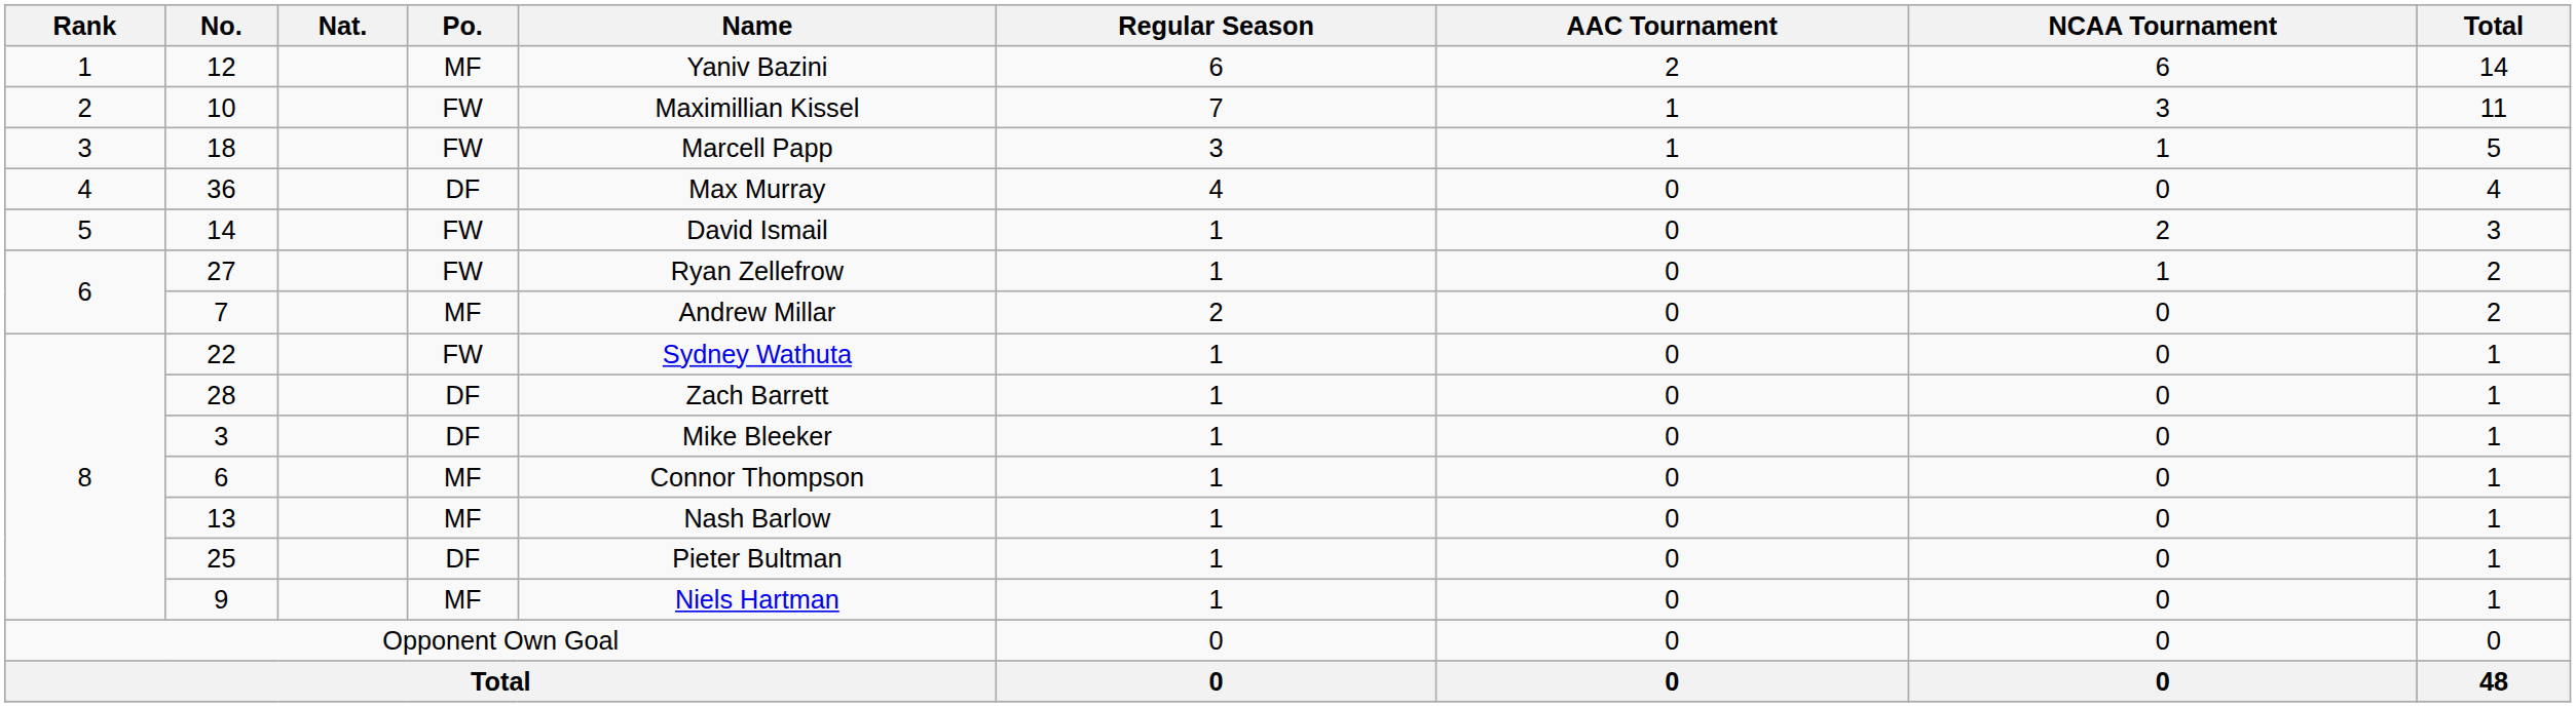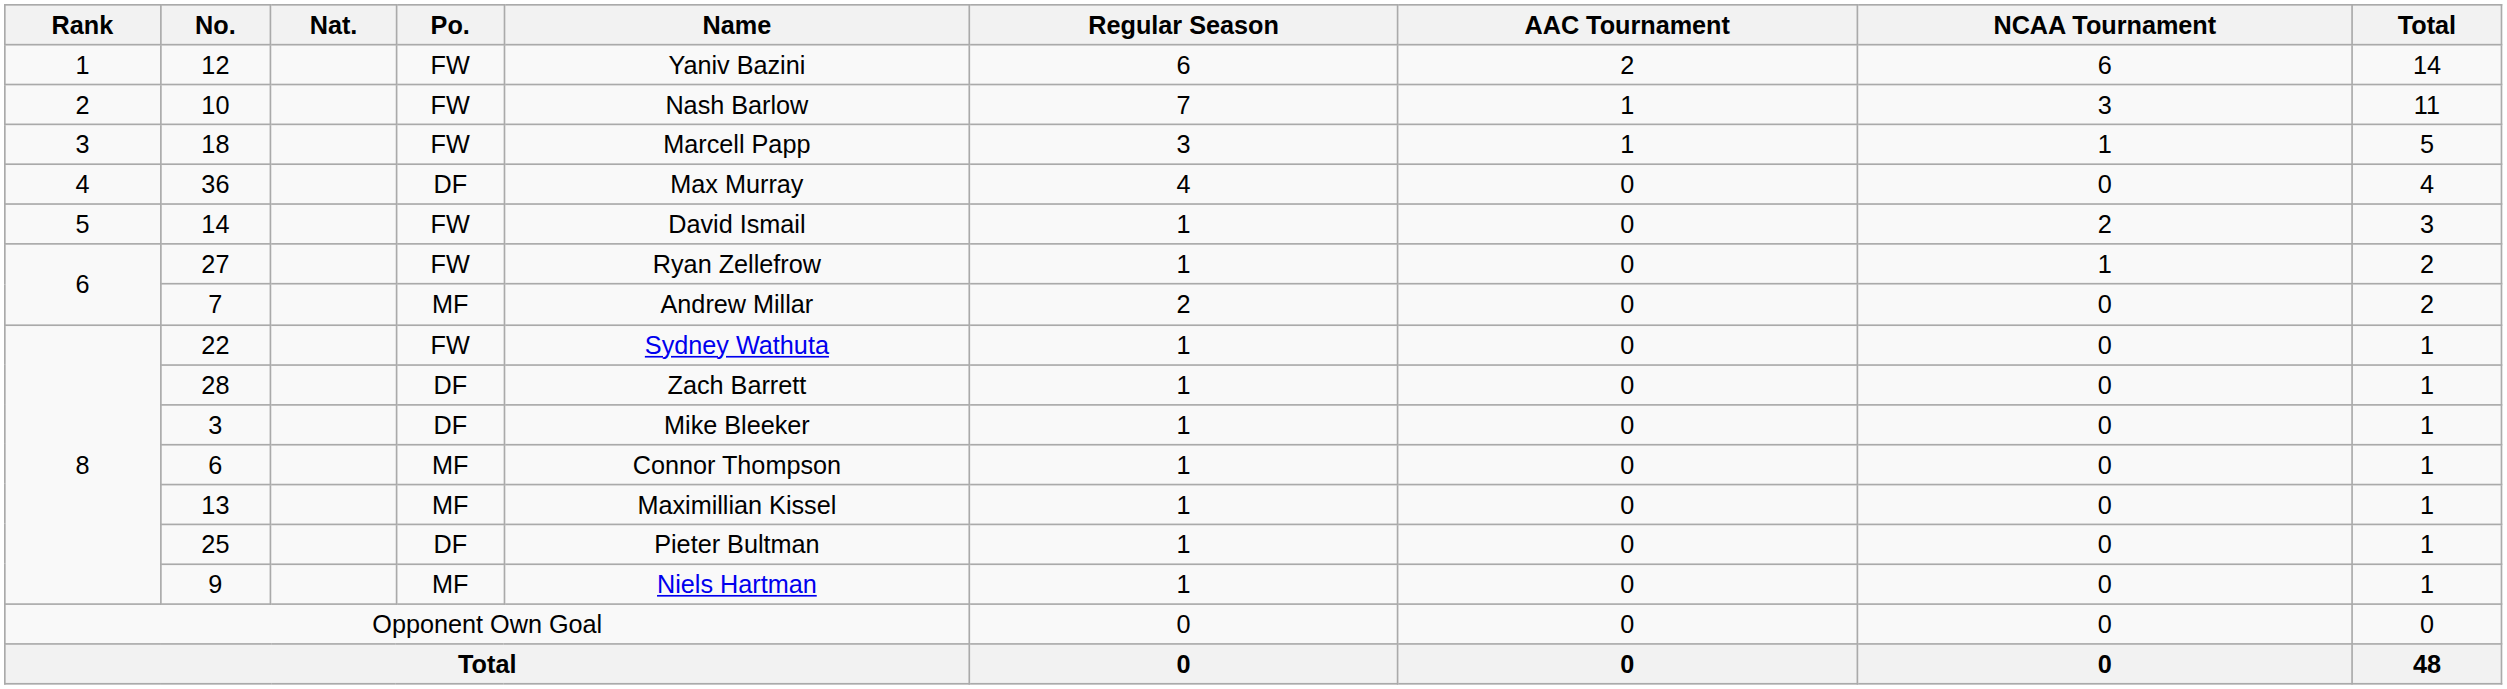 <table class="wikitable" style="text-align:center; font-size:95%; width:95%;">
 <tr>
 <th>Rank</th>
 <th>No.</th>
 <th>Nat.</th>
 <th>Po.</th>
 <th>Name</th>
 <th>Regular Season</th>
 <th>AAC Tournament</th>
 <th>NCAA Tournament</th>
 <th>Total</th>
 </tr>
 <tr>
 <td>1</td>
 <td>12</td>
 <td></td>
-<td>MF</td>
+<td>FW</td>
 <td>Yaniv Bazini</td>
 <td>6</td>
 <td>2</td>
 <td>6</td>
 <td>14</td>
 </tr>
 <tr>
 <td>2</td>
 <td>10</td>
 <td></td>
 <td>FW</td>
-<td>Maximillian Kissel</td>
+<td>Nash Barlow</td>
 <td>7</td>
 <td>1</td>
 <td>3</td>
 <td>11</td>
 </tr>
 <tr>
 <td>3</td>
 <td>18</td>
 <td></td>
 <td>FW</td>
 <td>Marcell Papp</td>
 <td>3</td>
 <td>1</td>
 <td>1</td>
 <td>5</td>
 </tr>
 <tr>
 <td>4</td>
 <td>36</td>
 <td></td>
 <td>DF</td>
 <td>Max Murray</td>
 <td>4</td>
 <td>0</td>
 <td>0</td>
 <td>4</td>
 </tr>
 <tr>
 <td>5</td>
 <td>14</td>
 <td></td>
 <td>FW</td>
 <td>David Ismail</td>
 <td>1</td>
 <td>0</td>
 <td>2</td>
 <td>3</td>
 </tr>
 <tr>
 <td rowspan=2>6</td>
 <td>27</td>
 <td></td>
 <td>FW</td>
 <td>Ryan Zellefrow</td>
 <td>1</td>
 <td>0</td>
 <td>1</td>
 <td>2</td>
 </tr>
 <tr>
 <td>7</td>
 <td></td>
 <td>MF</td>
 <td>Andrew Millar</td>
 <td>2</td>
 <td>0</td>
 <td>0</td>
 <td>2</td>
 </tr>
 <tr>
 <td rowspan=7>8</td>
 <td>22</td>
 <td></td>
 <td>FW</td>
 <td><a href='#'>Sydney Wathuta</a></td>
 <td>1</td>
 <td>0</td>
 <td>0</td>
 <td>1</td>
 </tr>
 <tr>
 <td>28</td>
 <td></td>
 <td>DF</td>
 <td>Zach Barrett</td>
 <td>1</td>
 <td>0</td>
 <td>0</td>
 <td>1</td>
 </tr>
 <tr>
 <td>3</td>
 <td></td>
 <td>DF</td>
 <td>Mike Bleeker</td>
 <td>1</td>
 <td>0</td>
 <td>0</td>
 <td>1</td>
 </tr>
 <tr>
 <td>6</td>
 <td></td>
 <td>MF</td>
 <td>Connor Thompson</td>
 <td>1</td>
 <td>0</td>
 <td>0</td>
 <td>1</td>
 </tr>
 <tr>
 <td>13</td>
 <td></td>
 <td>MF</td>
-<td>Nash Barlow</td>
+<td>Maximillian Kissel</td>
 <td>1</td>
 <td>0</td>
 <td>0</td>
 <td>1</td>
 </tr>
 <tr>
 <td>25</td>
 <td></td>
 <td>DF</td>
 <td>Pieter Bultman</td>
 <td>1</td>
 <td>0</td>
 <td>0</td>
 <td>1</td>
 </tr>
 <tr>
 <td>9</td>
 <td></td>
 <td>MF</td>
 <td><a href='#'>Niels Hartman</a></td>
 <td>1</td>
 <td>0</td>
 <td>0</td>
 <td>1</td>
 </tr>
 <tr>
 <td colspan=5>Opponent Own Goal</td>
 <td>0</td>
 <td>0</td>
 <td>0</td>
 <td>0</td>
 </tr>
 <tr>
 <th colspan=5>Total</th>
 <th>0</th>
 <th>0</th>
 <th>0</th>
 <th>48</th>
 </tr>
 </table>
